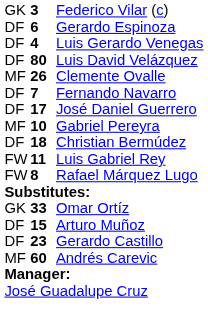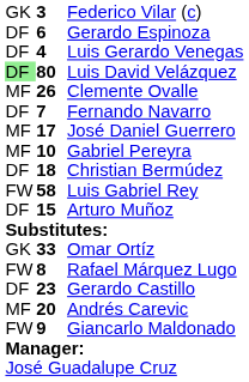 <table style="font-size:90%; margin:0.2em auto;" cellspacing="0" cellpadding="0">
 <tr>
 <th width="25"></th>
 <th width="25"></th>
 </tr>
 <tr>
 <td>GK</td>
 <td><strong>3</strong></td>
 <td> <a href='#'>Federico Vilar</a> (<a href='#'>c</a>)</td>
 </tr>
 <tr>
 <td>DF</td>
 <td><strong>6</strong></td>
 <td> <a href='#'>Gerardo Espinoza</a></td>
 </tr>
 <tr>
 <td>DF</td>
 <td><strong>4</strong></td>
 <td> <a href='#'>Luis Gerardo Venegas</a></td>
 <td></td>
 </tr>
 <tr>
-<td>DF</td>
+<td style="background: lightgreen;">DF</td>
 <td><strong>80</strong></td>
 <td> <a href='#'>Luis David Velázquez</a></td>
 </tr>
 <tr>
 <td>MF</td>
 <td><strong>26</strong></td>
 <td> <a href='#'>Clemente Ovalle</a></td>
 <td></td>
 </tr>
 <tr>
 <td>DF</td>
 <td><strong>7</strong></td>
 <td> <a href='#'>Fernando Navarro</a></td>
 <td></td>
 <td></td>
 </tr>
 <tr>
-<td>DF</td>
+<td>MF</td>
 <td><strong>17</strong></td>
 <td> <a href='#'>José Daniel Guerrero</a></td>
 <td></td>
 </tr>
 <tr>
 <td>MF</td>
 <td><strong>10</strong></td>
 <td> <a href='#'>Gabriel Pereyra</a></td>
 <td></td>
 </tr>
 <tr>
 <td>DF</td>
 <td><strong>18</strong></td>
 <td> <a href='#'>Christian Bermúdez</a></td>
 </tr>
 <tr>
 <td>FW</td>
-<td><strong>11</strong></td>
+<td><strong>58</strong></td>
 <td> <a href='#'>Luis Gabriel Rey</a></td>
 <td></td>
 <td></td>
 </tr>
 <tr>
-<td>FW</td>
-<td><strong>8</strong></td>
-<td> <a href='#'>Rafael Márquez Lugo</a></td>
+<td>DF</td>
+<td><strong>15</strong></td>
+<td> <a href='#'>Arturo Muñoz</a></td>
 <td></td>
 <td></td>
 </tr>
 <tr>
 <td colspan=3><strong>Substitutes:</strong></td>
 </tr>
 <tr>
 <td>GK</td>
 <td><strong>33</strong></td>
 <td> <a href='#'>Omar Ortíz</a></td>
 </tr>
 <tr>
-<td>DF</td>
-<td><strong>15</strong></td>
-<td> <a href='#'>Arturo Muñoz</a></td>
+<td>FW</td>
+<td><strong>8</strong></td>
+<td> <a href='#'>Rafael Márquez Lugo</a></td>
 <td></td>
 <td></td>
 </tr>
 <tr>
 <td>DF</td>
 <td><strong>23</strong></td>
 <td> <a href='#'>Gerardo Castillo</a></td>
 <td></td>
 <td></td>
 </tr>
 <tr>
 <td>MF</td>
-<td><strong>60</strong></td>
+<td><strong>20</strong></td>
 <td> <a href='#'>Andrés Carevic</a></td>
+</tr>
+<tr>
+<td>FW</td>
+<td><strong>9</strong></td>
+<td> <a href='#'>Giancarlo Maldonado</a></td>
+<td></td>
+<td></td>
 </tr>
 <tr>
 <td colspan=3><strong>Manager:</strong></td>
 </tr>
 <tr>
 <td colspan=4> <a href='#'>José Guadalupe Cruz</a></td>
 </tr>
 </table>
